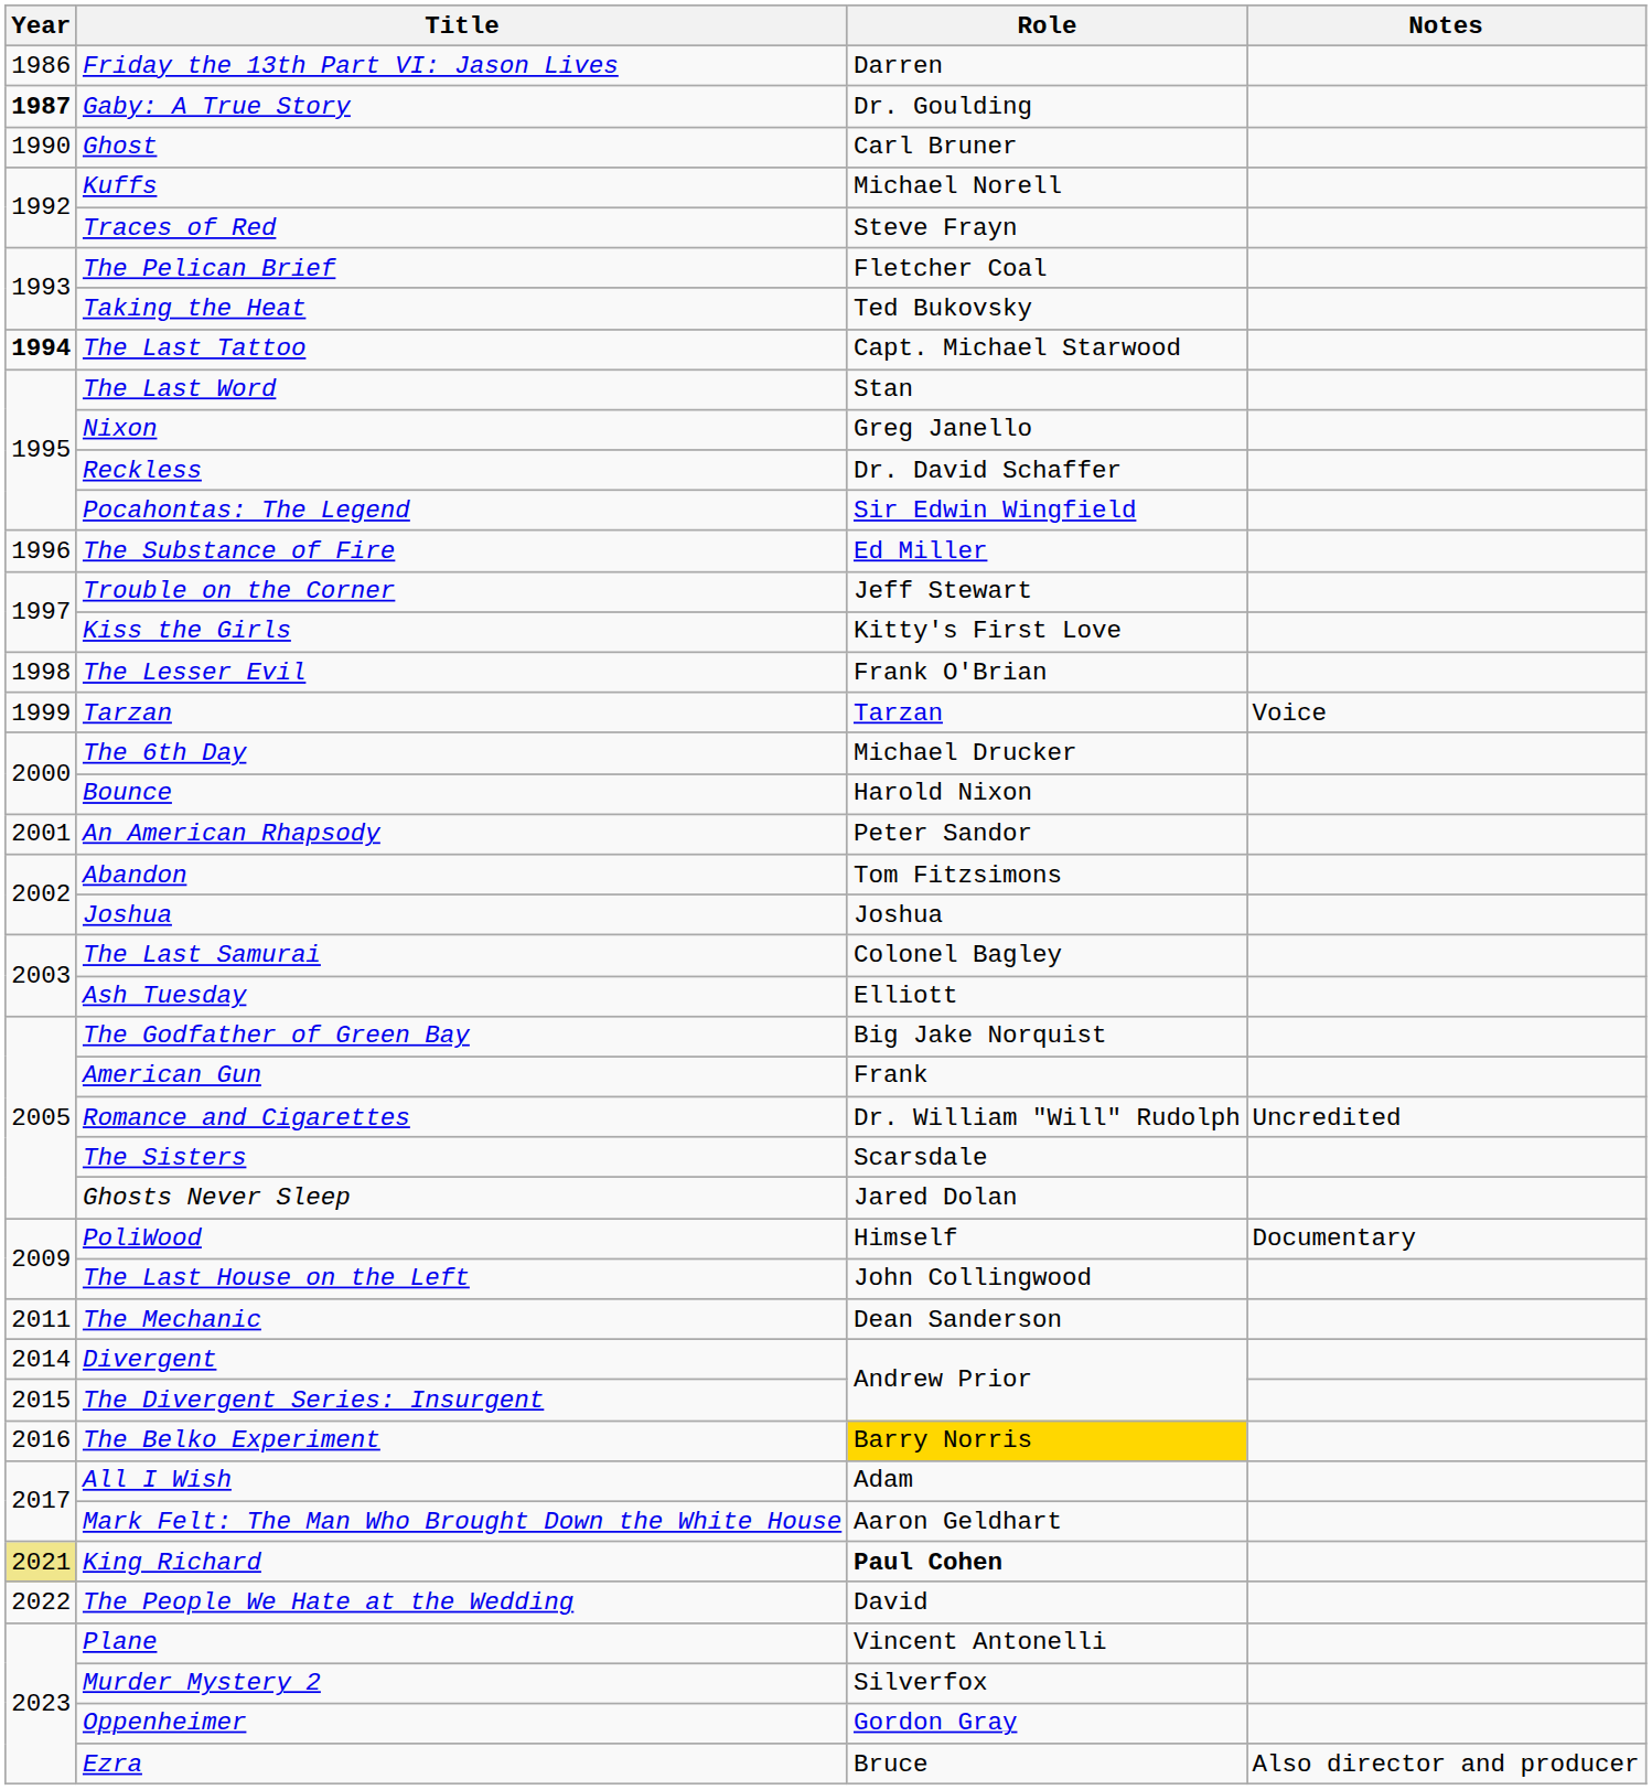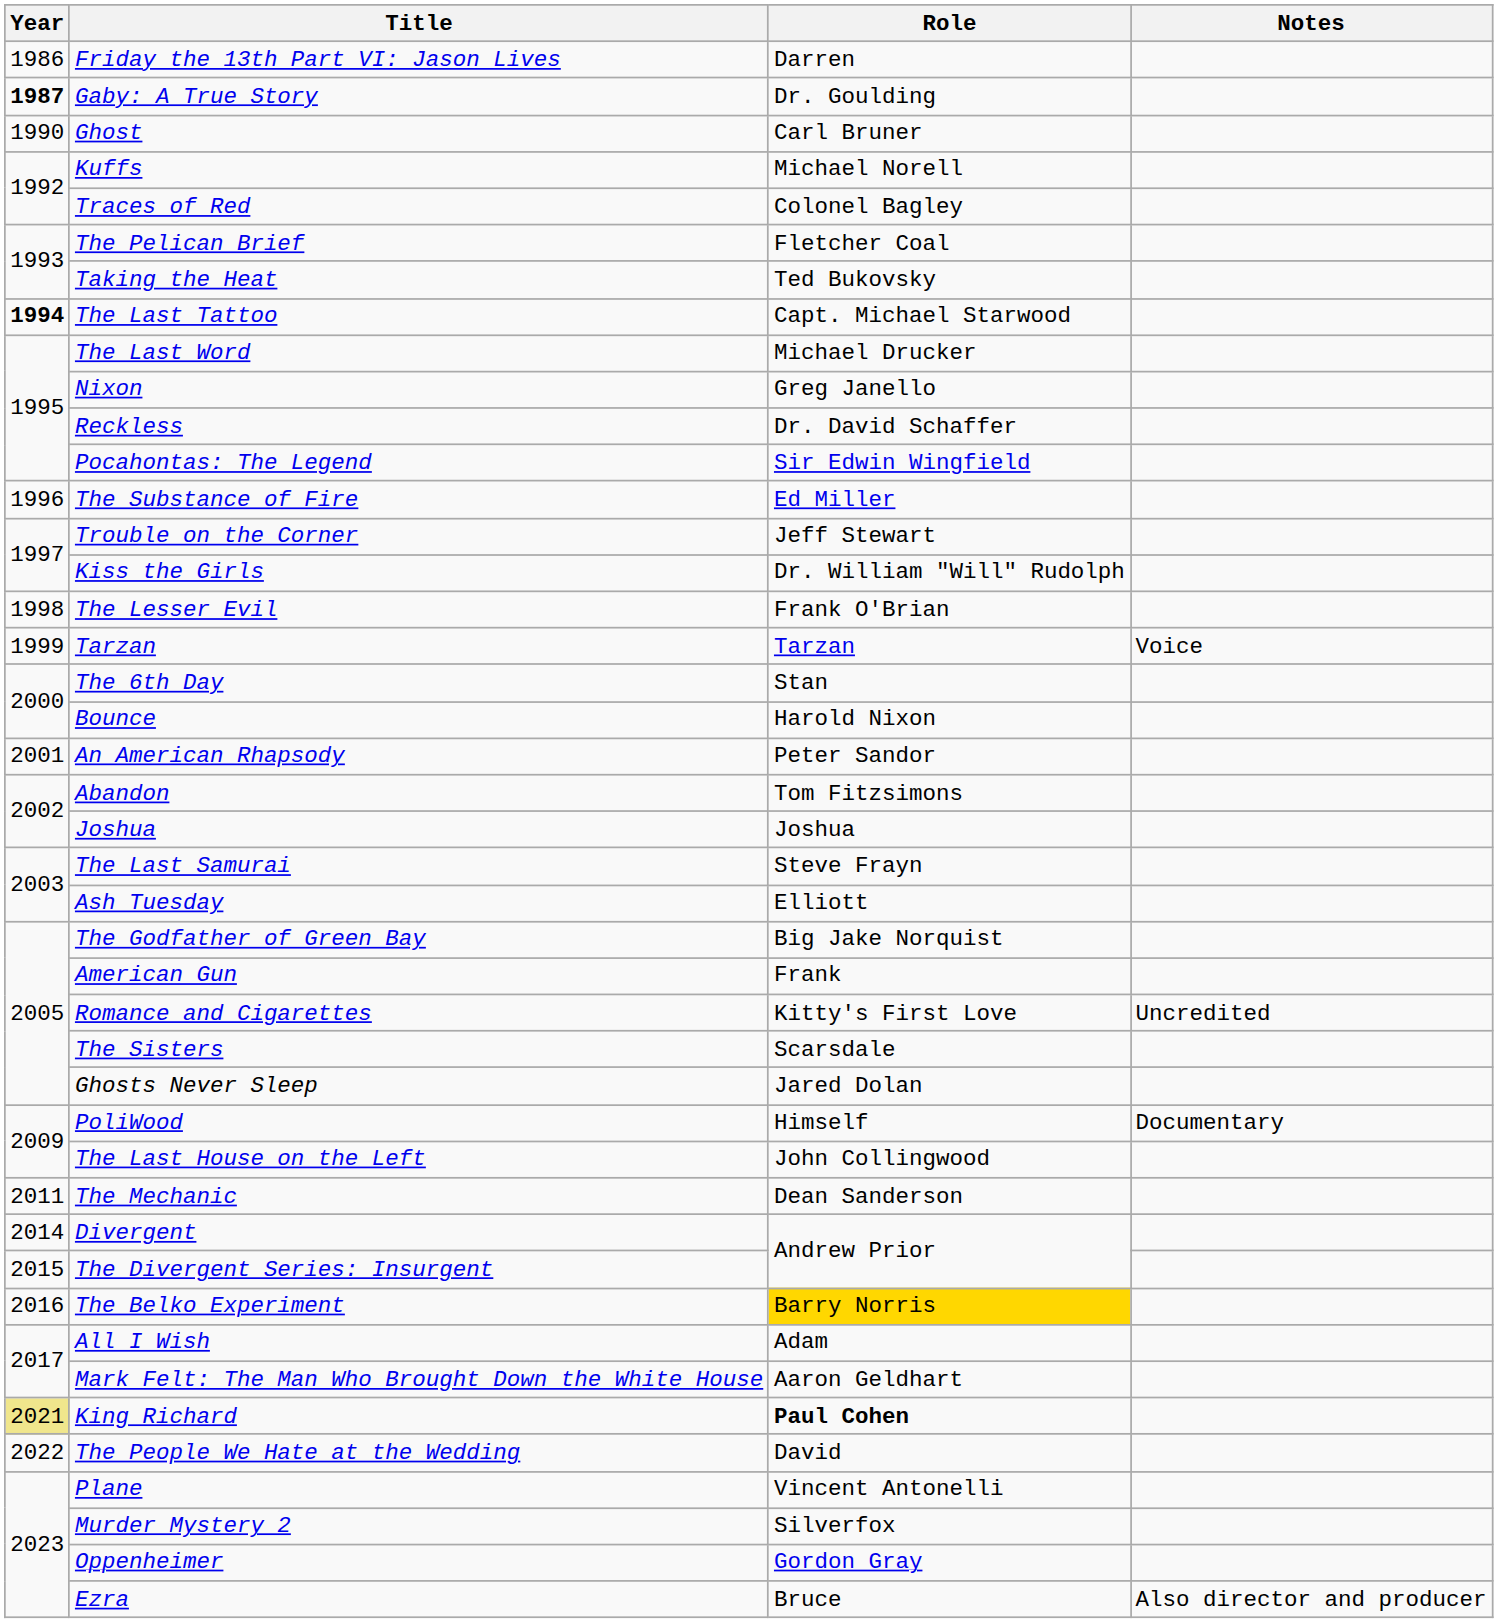 <table class="wikitable sortable">
 <tr>
 <th>Year</th>
 <th>Title</th>
 <th>Role</th>
 <th>Notes</th>
 </tr>
 <tr>
 <td>1986</td>
 <td><em><a href='#'>Friday the 13th Part VI: Jason Lives</a></em></td>
 <td>Darren</td>
 <td></td>
 </tr>
 <tr>
 <td><strong>1987</strong></td>
 <td><em><a href='#'>Gaby: A True Story</a></em></td>
 <td>Dr. Goulding</td>
 <td></td>
 </tr>
 <tr>
 <td>1990</td>
 <td><em><a href='#'>Ghost</a></em></td>
 <td>Carl Bruner</td>
 <td></td>
 </tr>
 <tr>
 <td rowspan=2>1992</td>
 <td><em><a href='#'>Kuffs</a></em></td>
 <td>Michael Norell</td>
 <td></td>
 </tr>
 <tr>
 <td><em><a href='#'>Traces of Red</a></em></td>
-<td>Steve Frayn</td>
+<td>Colonel Bagley</td>
 <td></td>
 </tr>
 <tr>
 <td rowspan=2>1993</td>
 <td><em><a href='#'>The Pelican Brief</a></em></td>
 <td>Fletcher Coal</td>
 <td></td>
 </tr>
 <tr>
 <td><em><a href='#'>Taking the Heat</a></em></td>
 <td>Ted Bukovsky</td>
 <td></td>
 </tr>
 <tr>
 <td><strong>1994</strong></td>
 <td><em><a href='#'>The Last Tattoo</a></em></td>
 <td>Capt. Michael Starwood</td>
 <td></td>
 </tr>
 <tr>
 <td rowspan=4>1995</td>
 <td><em><a href='#'>The Last Word</a></em></td>
-<td>Stan</td>
+<td>Michael Drucker</td>
 <td></td>
 </tr>
 <tr>
 <td><em><a href='#'>Nixon</a></em></td>
 <td>Greg Janello</td>
 <td></td>
 </tr>
 <tr>
 <td><em><a href='#'>Reckless</a></em></td>
 <td>Dr. David Schaffer</td>
 <td></td>
 </tr>
 <tr>
 <td><em><a href='#'>Pocahontas: The Legend</a></em></td>
 <td><a href='#'>Sir Edwin Wingfield</a></td>
 <td></td>
 </tr>
 <tr>
 <td>1996</td>
 <td><em><a href='#'>The Substance of Fire</a></em></td>
 <td><a href='#'>Ed Miller</a></td>
 <td></td>
 </tr>
 <tr>
 <td rowspan=2>1997</td>
 <td><em><a href='#'>Trouble on the Corner</a></em></td>
 <td>Jeff Stewart</td>
 <td></td>
 </tr>
 <tr>
 <td><em><a href='#'>Kiss the Girls</a></em></td>
-<td>Kitty's First Love</td>
+<td>Dr. William "Will" Rudolph</td>
 <td></td>
 </tr>
 <tr>
 <td>1998</td>
 <td><em><a href='#'>The Lesser Evil</a></em></td>
 <td>Frank O'Brian</td>
 <td></td>
 </tr>
 <tr>
 <td>1999</td>
 <td><em><a href='#'>Tarzan</a></em></td>
 <td><a href='#'>Tarzan</a></td>
 <td>Voice</td>
 </tr>
 <tr>
 <td rowspan=2>2000</td>
 <td><em><a href='#'>The 6th Day</a></em></td>
-<td>Michael Drucker</td>
+<td>Stan</td>
 <td></td>
 </tr>
 <tr>
 <td><em><a href='#'>Bounce</a></em></td>
 <td>Harold Nixon</td>
 <td></td>
 </tr>
 <tr>
 <td>2001</td>
 <td><em><a href='#'>An American Rhapsody</a></em></td>
 <td>Peter Sandor</td>
 <td></td>
 </tr>
 <tr>
 <td rowspan=2>2002</td>
 <td><em><a href='#'>Abandon</a></em></td>
 <td>Tom Fitzsimons</td>
 <td></td>
 </tr>
 <tr>
 <td><em><a href='#'>Joshua</a></em></td>
 <td>Joshua</td>
 <td></td>
 </tr>
 <tr>
 <td rowspan=2>2003</td>
 <td><em><a href='#'>The Last Samurai</a></em></td>
-<td>Colonel Bagley</td>
+<td>Steve Frayn</td>
 <td></td>
 </tr>
 <tr>
 <td><em><a href='#'>Ash Tuesday</a></em></td>
 <td>Elliott</td>
 <td></td>
 </tr>
 <tr>
 <td rowspan=5>2005</td>
 <td><em><a href='#'>The Godfather of Green Bay</a></em></td>
 <td>Big Jake Norquist</td>
 <td></td>
 </tr>
 <tr>
 <td><em><a href='#'>American Gun</a></em></td>
 <td>Frank</td>
 <td></td>
 </tr>
 <tr>
 <td><em><a href='#'>Romance and Cigarettes</a></em></td>
-<td>Dr. William "Will" Rudolph</td>
+<td>Kitty's First Love</td>
 <td>Uncredited</td>
 </tr>
 <tr>
 <td><em><a href='#'>The Sisters</a></em></td>
 <td>Scarsdale</td>
 <td></td>
 </tr>
 <tr>
 <td><em>Ghosts Never Sleep</em></td>
 <td>Jared Dolan</td>
 <td></td>
 </tr>
 <tr>
 <td rowspan=2>2009</td>
 <td><em><a href='#'>PoliWood</a></em></td>
 <td>Himself</td>
 <td>Documentary</td>
 </tr>
 <tr>
 <td><em><a href='#'>The Last House on the Left</a></em></td>
 <td>John Collingwood</td>
 <td></td>
 </tr>
 <tr>
 <td>2011</td>
 <td><em><a href='#'>The Mechanic</a></em></td>
 <td>Dean Sanderson</td>
 <td></td>
 </tr>
 <tr>
 <td>2014</td>
 <td><em><a href='#'>Divergent</a></em></td>
 <td rowspan="2">Andrew Prior</td>
 <td></td>
 </tr>
 <tr>
 <td>2015</td>
 <td><em><a href='#'>The Divergent Series: Insurgent</a></em></td>
 <td></td>
 </tr>
 <tr>
 <td>2016</td>
 <td><em><a href='#'>The Belko Experiment</a></em></td>
 <td style="background: gold;">Barry Norris</td>
 <td></td>
 </tr>
 <tr>
 <td rowspan=2>2017</td>
 <td><em><a href='#'>All I Wish</a></em></td>
 <td>Adam</td>
 <td></td>
 </tr>
 <tr>
 <td><em><a href='#'>Mark Felt: The Man Who Brought Down the White House</a></em></td>
 <td>Aaron Geldhart</td>
 <td></td>
 </tr>
 <tr>
 <td style="background: khaki;">2021</td>
 <td><em><a href='#'>King Richard</a></em></td>
 <td><strong>Paul Cohen</strong></td>
 <td></td>
 </tr>
 <tr>
 <td>2022</td>
 <td><em><a href='#'>The People We Hate at the Wedding</a></em></td>
 <td>David</td>
 <td></td>
 </tr>
 <tr>
 <td rowspan=4>2023</td>
 <td><em><a href='#'>Plane</a></em></td>
 <td>Vincent Antonelli</td>
 <td></td>
 </tr>
 <tr>
 <td><em><a href='#'>Murder Mystery 2</a></em></td>
 <td>Silverfox</td>
 <td></td>
 </tr>
 <tr>
 <td><em><a href='#'>Oppenheimer</a></em></td>
 <td><a href='#'>Gordon Gray</a></td>
 <td></td>
 </tr>
 <tr>
 <td><em><a href='#'>Ezra</a></em></td>
 <td>Bruce</td>
 <td>Also director and producer</td>
 </tr>
 </table>
